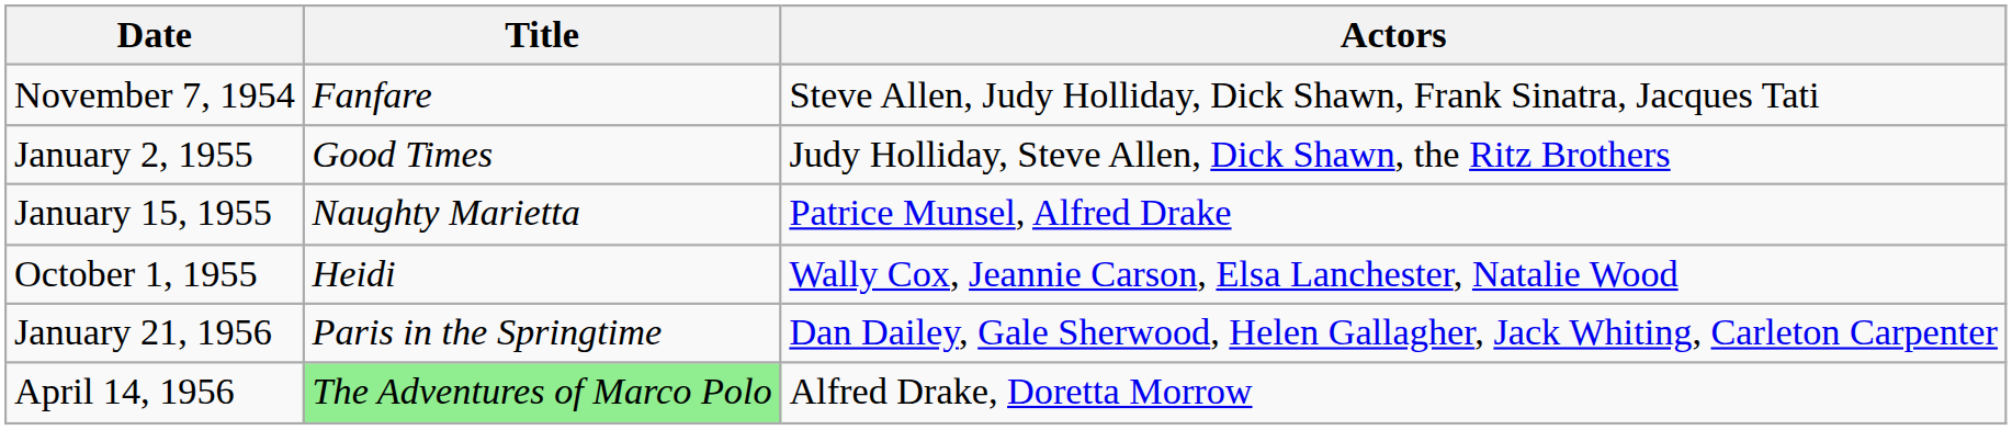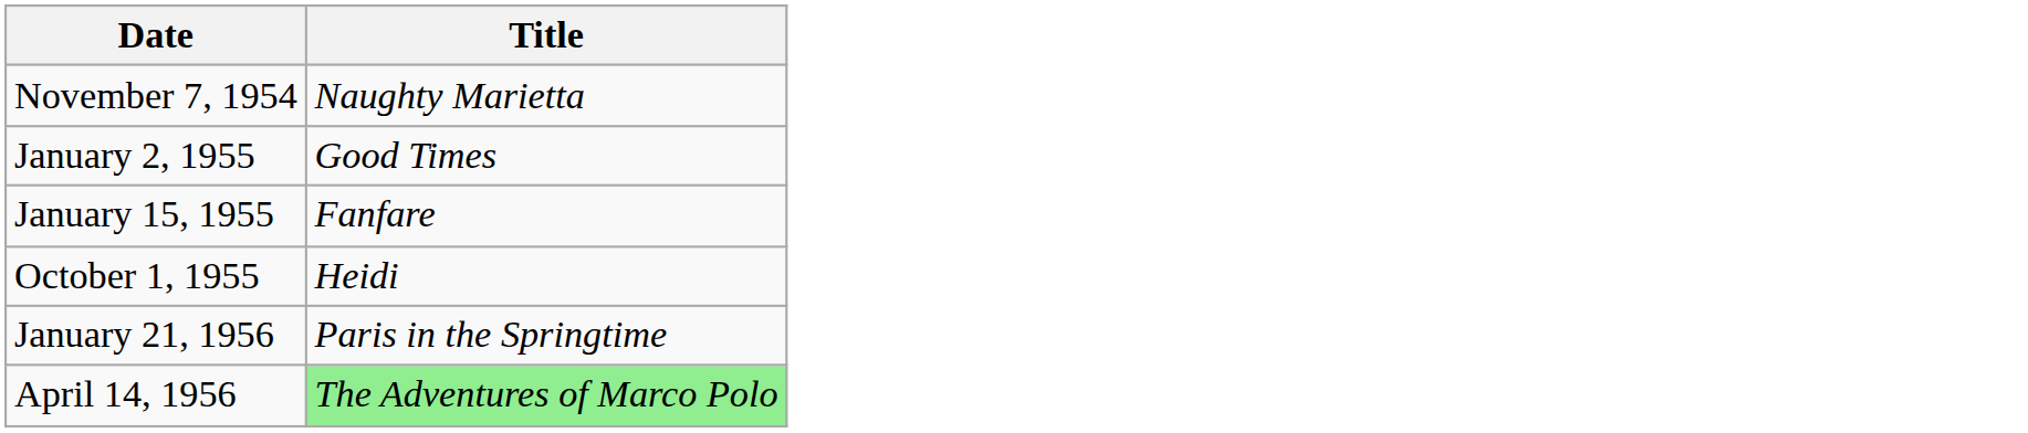 <table class="wikitable">
 <tr>
 <th>Date</th>
 <th>Title</th>
-<th>Actors</th>
 </tr>
 <tr>
 <td>November 7, 1954</td>
-<td><em>Fanfare</em></td>
-<td>Steve Allen, Judy Holliday, Dick Shawn, Frank Sinatra, Jacques Tati</td>
+<td><em>Naughty Marietta</em></td>
 </tr>
 <tr>
 <td>January 2, 1955</td>
 <td><em>Good Times</em></td>
-<td>Judy Holliday, Steve Allen, <a href='#'>Dick Shawn</a>, the <a href='#'>Ritz Brothers</a></td>
 </tr>
 <tr>
 <td>January 15, 1955</td>
-<td><em>Naughty Marietta</em></td>
-<td><a href='#'>Patrice Munsel</a>,  <a href='#'>Alfred Drake</a></td>
+<td><em>Fanfare</em></td>
 </tr>
 <tr>
 <td>October 1, 1955</td>
 <td><em>Heidi</em></td>
-<td><a href='#'>Wally Cox</a>, <a href='#'>Jeannie Carson</a>, <a href='#'>Elsa Lanchester</a>, <a href='#'>Natalie Wood</a></td>
 </tr>
 <tr>
 <td>January 21, 1956</td>
 <td><em>Paris in the Springtime</em></td>
-<td><a href='#'>Dan Dailey</a>, <a href='#'>Gale Sherwood</a>, <a href='#'>Helen Gallagher</a>, <a href='#'>Jack Whiting</a>, <a href='#'>Carleton Carpenter</a></td>
 </tr>
 <tr>
 <td>April 14, 1956</td>
 <td style="background: lightgreen;"><em>The Adventures of Marco Polo</em></td>
-<td>Alfred Drake, <a href='#'>Doretta Morrow</a></td>
 </tr>
 </table>
